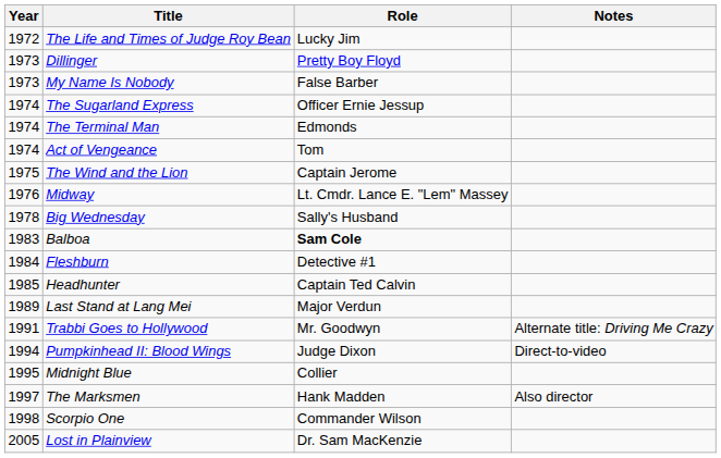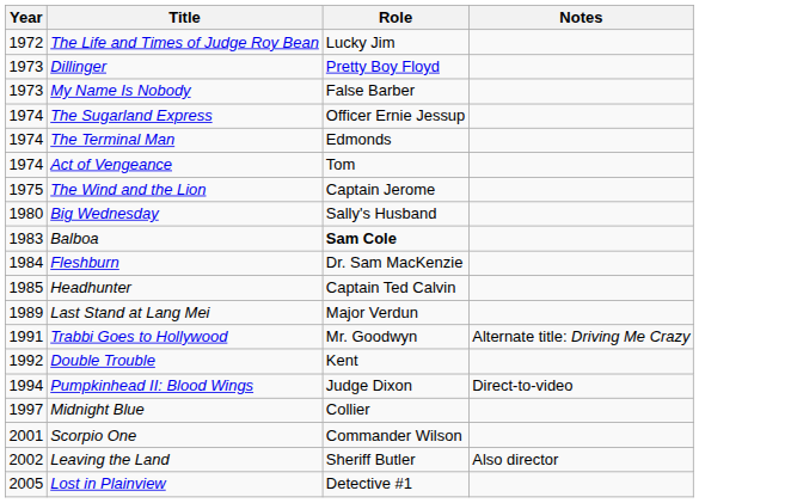 <table class="wikitable sortable">
 <tr>
 <th>Year</th>
 <th>Title</th>
 <th>Role</th>
 <th>Notes</th>
 </tr>
 <tr>
 <td>1972</td>
 <td><em><a href='#'>The Life and Times of Judge Roy Bean</a></em></td>
 <td>Lucky Jim</td>
 <td></td>
 </tr>
 <tr>
 <td>1973</td>
 <td><em><a href='#'>Dillinger</a></em></td>
 <td><a href='#'>Pretty Boy Floyd</a></td>
 <td></td>
 </tr>
 <tr>
 <td>1973</td>
 <td><em><a href='#'>My Name Is Nobody</a></em></td>
 <td>False Barber</td>
 <td></td>
 </tr>
 <tr>
 <td>1974</td>
 <td><em><a href='#'>The Sugarland Express</a></em></td>
 <td>Officer Ernie Jessup</td>
 <td></td>
 </tr>
 <tr>
 <td>1974</td>
 <td><em><a href='#'>The Terminal Man</a></em></td>
 <td>Edmonds</td>
 <td></td>
 </tr>
 <tr>
 <td>1974</td>
 <td><em><a href='#'>Act of Vengeance</a></em></td>
 <td>Tom</td>
 <td></td>
 </tr>
 <tr>
 <td>1975</td>
 <td><em><a href='#'>The Wind and the Lion</a></em></td>
 <td>Captain Jerome</td>
 <td></td>
 </tr>
 <tr>
-<td>1976</td>
-<td><em><a href='#'>Midway</a></em></td>
-<td>Lt. Cmdr. Lance E. "Lem" Massey</td>
-<td></td>
-</tr>
-<tr>
-<td>1978</td>
+<td>1980</td>
 <td><em><a href='#'>Big Wednesday</a></em></td>
 <td>Sally's Husband</td>
 <td></td>
 </tr>
 <tr>
 <td>1983</td>
 <td><em>Balboa</em></td>
 <td><strong>Sam Cole</strong></td>
 <td></td>
 </tr>
 <tr>
 <td>1984</td>
 <td><em><a href='#'>Fleshburn</a></em></td>
-<td>Detective #1</td>
+<td>Dr. Sam MacKenzie</td>
 <td></td>
 </tr>
 <tr>
 <td>1985</td>
 <td><em>Headhunter</em></td>
 <td>Captain Ted Calvin</td>
 <td></td>
 </tr>
 <tr>
 <td>1989</td>
 <td><em>Last Stand at Lang Mei</em></td>
 <td>Major Verdun</td>
 <td></td>
 </tr>
 <tr>
 <td>1991</td>
 <td><em><a href='#'>Trabbi Goes to Hollywood</a></em></td>
 <td>Mr. Goodwyn</td>
 <td>Alternate title: <em>Driving Me Crazy</em></td>
 </tr>
 <tr>
+<td>1992</td>
+<td><em><a href='#'>Double Trouble</a></em></td>
+<td>Kent</td>
+<td></td>
+</tr>
+<tr>
 <td>1994</td>
 <td><em><a href='#'>Pumpkinhead II: Blood Wings</a></em></td>
 <td>Judge Dixon</td>
 <td>Direct-to-video</td>
 </tr>
 <tr>
-<td>1995</td>
+<td>1997</td>
 <td><em>Midnight Blue</em></td>
 <td>Collier</td>
 <td></td>
 </tr>
 <tr>
-<td>1997</td>
-<td><em>The Marksmen</em></td>
-<td>Hank Madden</td>
-<td>Also director</td>
-</tr>
-<tr>
-<td>1998</td>
+<td>2001</td>
 <td><em>Scorpio One</em></td>
 <td>Commander Wilson</td>
 <td></td>
 </tr>
 <tr>
+<td>2002</td>
+<td><em>Leaving the Land</em></td>
+<td>Sheriff Butler</td>
+<td>Also director</td>
+</tr>
+<tr>
 <td>2005</td>
 <td><em><a href='#'>Lost in Plainview</a></em></td>
-<td>Dr. Sam MacKenzie</td>
+<td>Detective #1</td>
 <td></td>
 </tr>
 </table>
